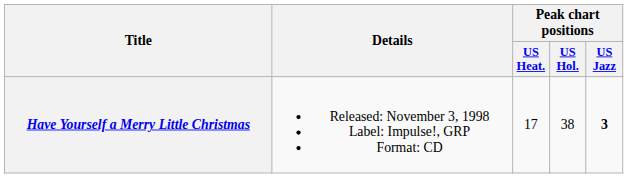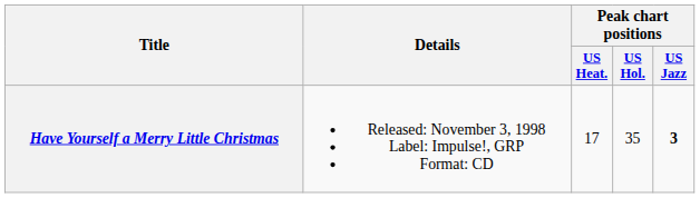 <table class="wikitable plainrowheaders" style="text-align:center;">
 <tr>
 <th scope="col" rowspan="2" style="width:19em;">Title</th>
 <th scope="col" rowspan="2" style="width:17em;">Details</th>
 <th scope="col" colspan="3">Peak chart positions</th>
 </tr>
 <tr>
 <th scope="col" style="width:2.5em;font-size:90%;"><a href='#'>US<br>Heat.</a><br></th>
 <th scope="col" style="width:2.5em;font-size:90%;"><a href='#'>US<br>Hol.</a><br></th>
 <th scope="col" style="width:2.5em;font-size:90%;"><a href='#'>US<br>Jazz</a><br></th>
 </tr>
 <tr>
 <th scope="row"><em><a href='#'>Have Yourself a Merry Little Christmas</a></em></th>
 <td><br><ul><li>Released: November 3, 1998</li><li>Label: Impulse!, GRP</li><li>Format: CD</li></ul></td>
 <td>17</td>
-<td>38</td>
+<td>35</td>
 <td><strong>3</strong></td>
 </tr>
 </table>
